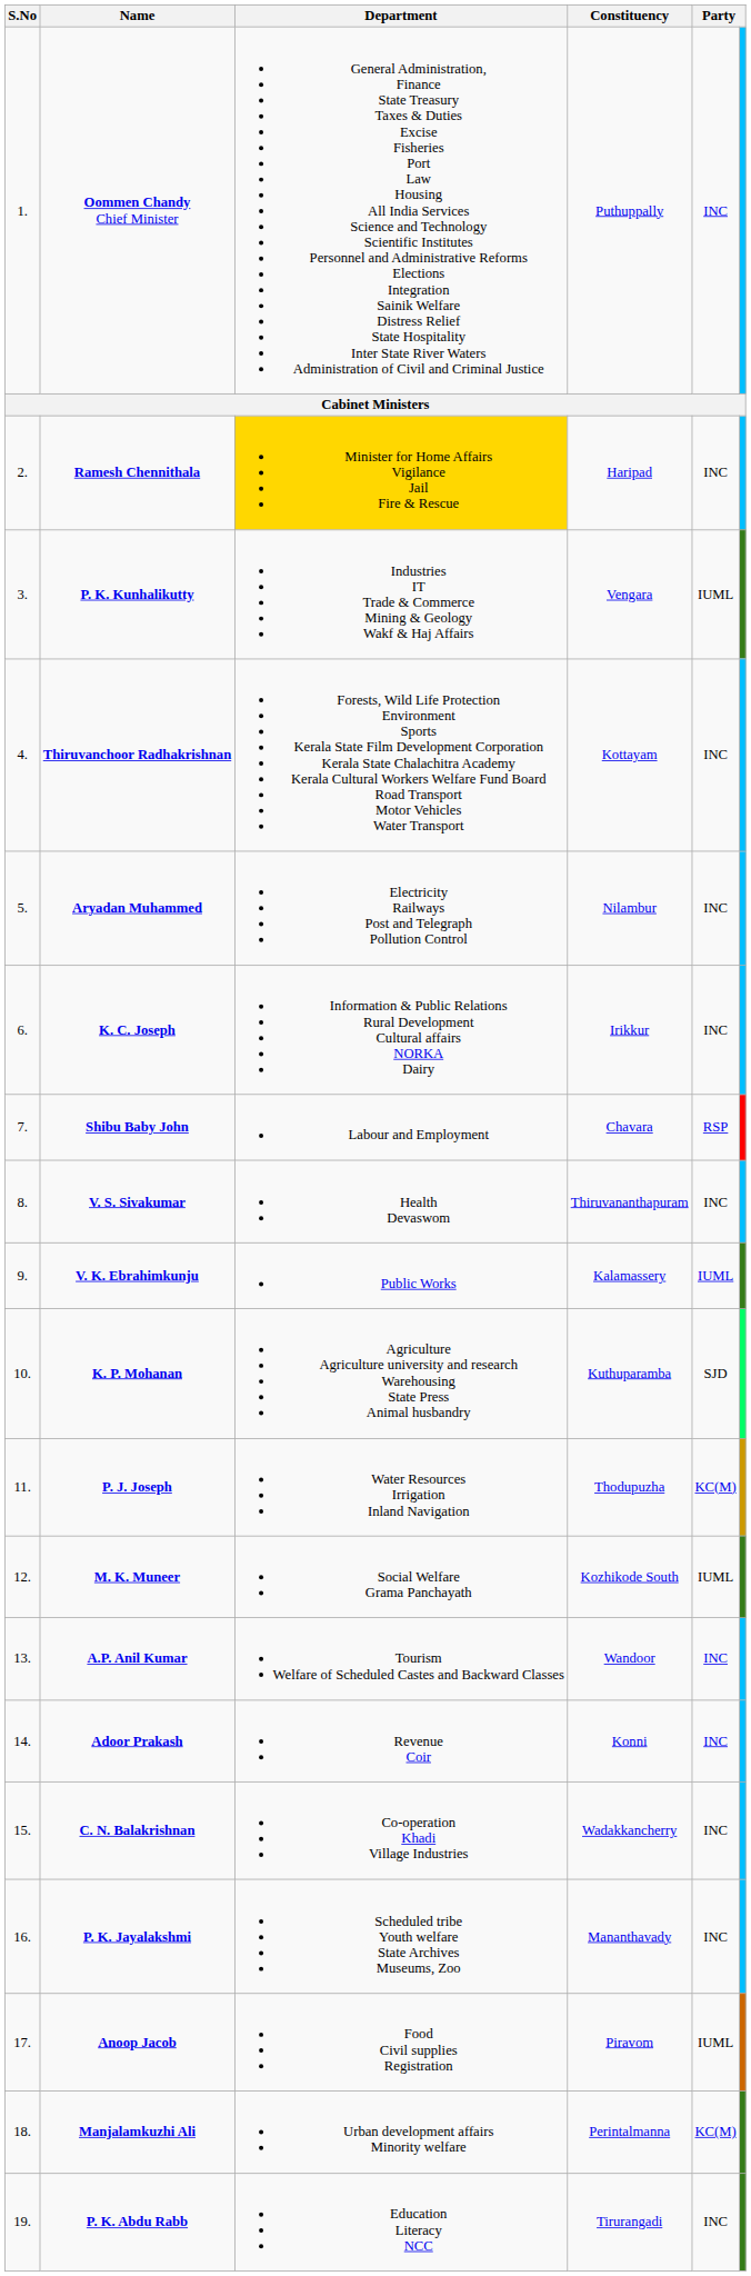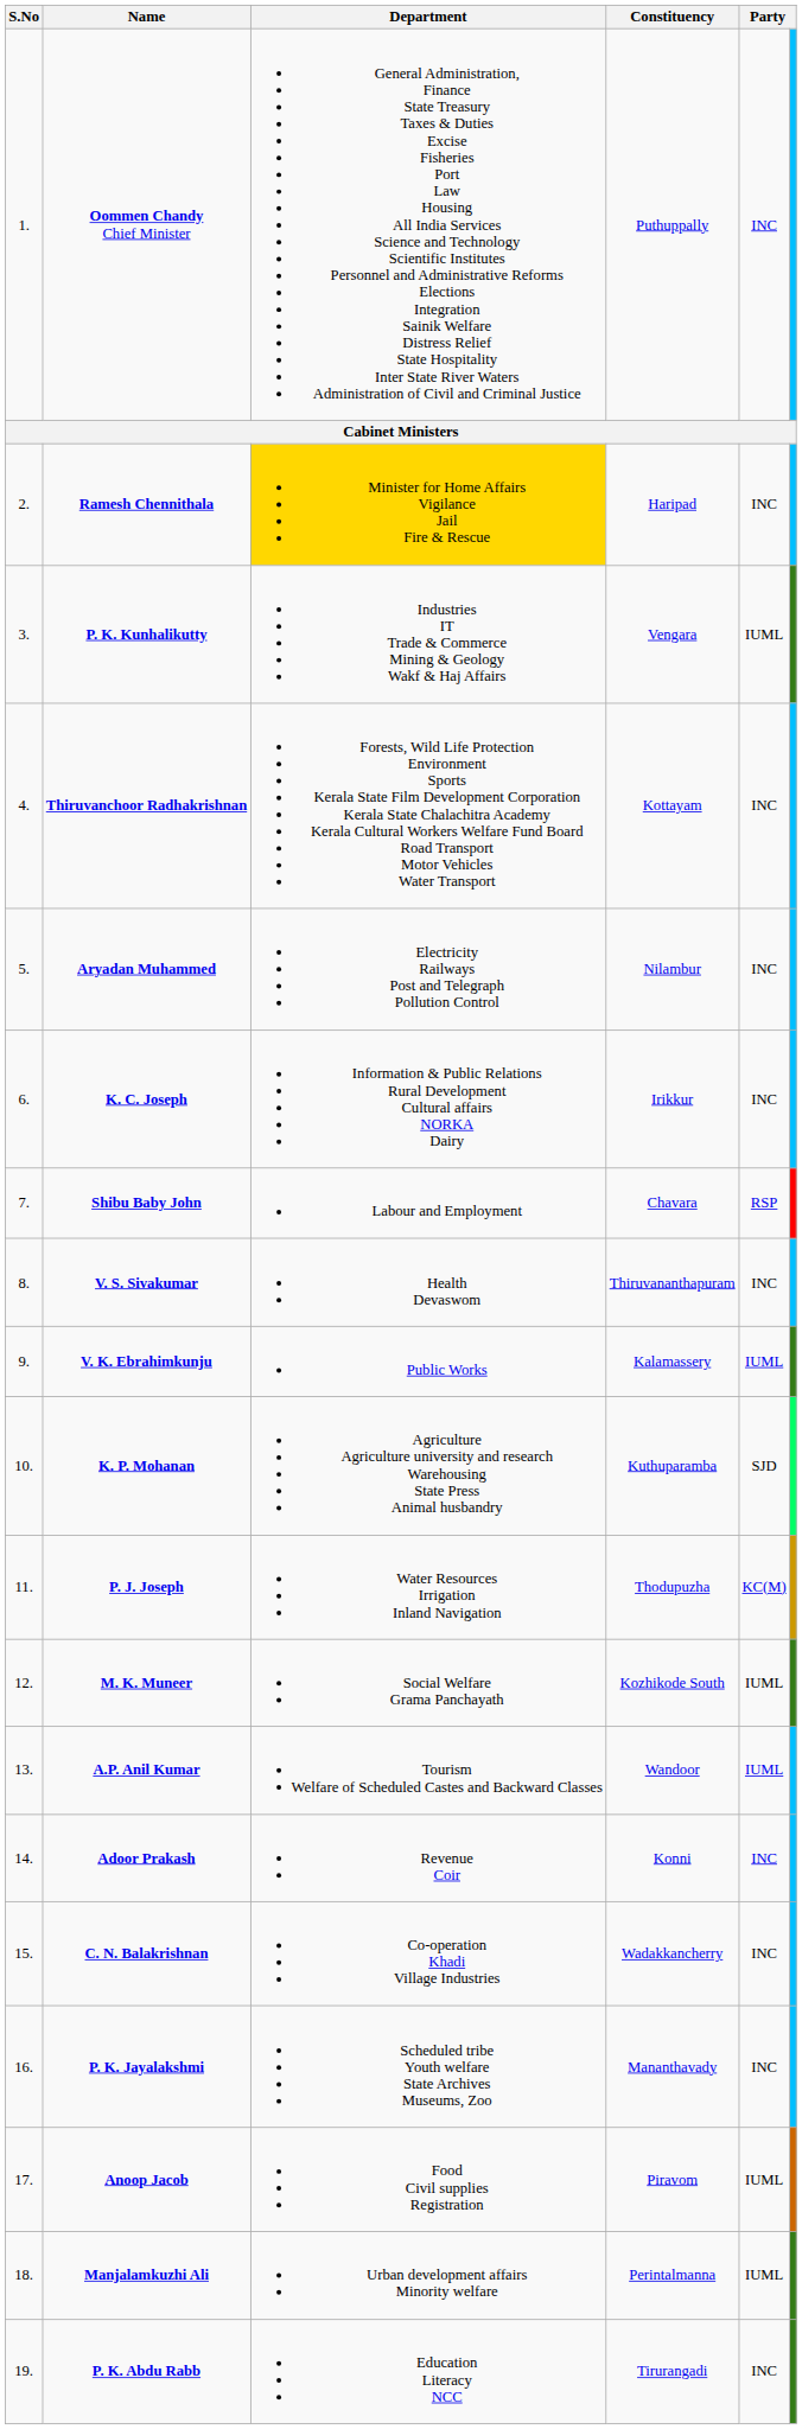 <table class="wikitable sortable" style="text-align:center" style="font-size: 82%;">
 <tr>
 <th>S.No</th>
 <th>Name</th>
 <th>Department</th>
 <th>Constituency</th>
 <th colspan="2" scope="col">Party</th>
 </tr>
 <tr>
 <td>1.</td>
 <td><strong><a href='#'>Oommen Chandy</a></strong><br><a href='#'>Chief Minister</a></td>
 <td><br><ul><li>General Administration,</li><li>Finance</li><li>State Treasury</li><li>Taxes & Duties</li><li>Excise</li><li>Fisheries</li><li>Port</li><li>Law</li><li>Housing</li><li>All India Services</li><li>Science and Technology</li><li>Scientific Institutes</li><li>Personnel and Administrative Reforms</li><li>Elections</li><li>Integration</li><li>Sainik Welfare</li><li>Distress Relief</li><li>State Hospitality</li><li>Inter State River Waters</li><li>Administration of Civil and Criminal Justice</li></ul></td>
 <td><a href='#'>Puthuppally</a></td>
 <td><a href='#'>INC</a></td>
 <td style="color:inherit;background:#00BFFF"></td>
 </tr>
 <tr>
 <th colspan="6" style="text-align: center;"><strong>Cabinet Ministers</strong></th>
 </tr>
 <tr>
 <td>2.</td>
 <td><strong><a href='#'>Ramesh Chennithala</a></strong></td>
 <td style="background: gold;"><br><ul><li>Minister for Home Affairs</li><li>Vigilance</li><li>Jail</li><li>Fire & Rescue</li></ul></td>
 <td><a href='#'>Haripad</a></td>
 <td>INC</td>
 <td style="color:inherit;background:#00BFFF"></td>
 </tr>
 <tr>
 <td>3.</td>
 <td><strong><a href='#'>P. K. Kunhalikutty</a></strong></td>
 <td><br><ul><li>Industries</li><li>IT</li><li>Trade & Commerce</li><li>Mining & Geology</li><li>Wakf & Haj Affairs</li></ul></td>
 <td><a href='#'>Vengara</a></td>
 <td>IUML</td>
 <td style="color:inherit;background:#347C17"></td>
 </tr>
 <tr>
 <td>4.</td>
 <td><strong><a href='#'>Thiruvanchoor Radhakrishnan</a></strong></td>
 <td><br><ul><li>Forests, Wild Life Protection</li><li>Environment</li><li>Sports</li><li>Kerala State Film Development Corporation</li><li>Kerala State Chalachitra Academy</li><li>Kerala Cultural Workers Welfare Fund Board</li><li>Road Transport</li><li>Motor Vehicles</li><li>Water Transport</li></ul></td>
 <td><a href='#'>Kottayam</a></td>
 <td>INC</td>
 <td style="color:inherit;background:#00BFFF"></td>
 </tr>
 <tr>
 <td>5.</td>
 <td><strong><a href='#'>Aryadan Muhammed</a></strong></td>
 <td><br><ul><li>Electricity</li><li>Railways</li><li>Post and Telegraph</li><li>Pollution Control</li></ul></td>
 <td><a href='#'>Nilambur</a></td>
 <td>INC</td>
 <td style="color:inherit;background:#00BFFF"></td>
 </tr>
 <tr>
 <td>6.</td>
 <td><a href='#'><strong>K. C. Joseph</strong></a></td>
 <td><br><ul><li>Information & Public Relations</li><li>Rural Development</li><li>Cultural affairs</li><li><a href='#'>NORKA</a></li><li>Dairy</li></ul></td>
 <td><a href='#'>Irikkur</a></td>
 <td>INC</td>
 <td style="color:inherit;background:#00BFFF"></td>
 </tr>
 <tr>
 <td>7.</td>
 <td><strong><a href='#'>Shibu Baby John</a></strong></td>
 <td><br><ul><li>Labour and Employment</li></ul></td>
 <td><a href='#'>Chavara</a></td>
 <td><a href='#'>RSP</a></td>
 <td style="color:inherit;background:#FF0000"></td>
 </tr>
 <tr>
 <td>8.</td>
 <td><strong><a href='#'>V. S. Sivakumar</a></strong></td>
 <td><br><ul><li>Health</li><li>Devaswom</li></ul></td>
 <td><a href='#'>Thiruvananthapuram</a></td>
 <td>INC</td>
 <td style="color:inherit;background:#00BFFF"></td>
 </tr>
 <tr>
 <td>9.</td>
 <td><strong><a href='#'>V. K. Ebrahimkunju</a></strong></td>
 <td><br><ul><li><a href='#'>Public Works</a></li></ul></td>
 <td><a href='#'>Kalamassery</a></td>
 <td><a href='#'>IUML</a></td>
 <td style="color:inherit;background:#347C17"></td>
 </tr>
 <tr>
 <td>10.</td>
 <td><strong><a href='#'>K. P. Mohanan</a></strong></td>
 <td><br><ul><li>Agriculture</li><li>Agriculture university and research</li><li>Warehousing</li><li>State Press</li><li>Animal husbandry</li></ul></td>
 <td><a href='#'>Kuthuparamba</a></td>
 <td>SJD</td>
 <td style="color:inherit;background:#00FF66"></td>
 </tr>
 <tr>
 <td>11.</td>
 <td><strong><a href='#'>P. J. Joseph</a></strong></td>
 <td><br><ul><li>Water Resources</li><li>Irrigation</li><li>Inland Navigation</li></ul></td>
 <td><a href='#'>Thodupuzha</a></td>
 <td><a href='#'>KC(M)</a></td>
 <td style="color:inherit;background:#CC9900"></td>
 </tr>
 <tr>
 <td>12.</td>
 <td><strong><a href='#'>M. K. Muneer</a></strong></td>
 <td><br><ul><li>Social Welfare</li><li>Grama Panchayath</li></ul></td>
 <td><a href='#'>Kozhikode South</a></td>
 <td>IUML</td>
 <td style="color:inherit;background:#347C17"></td>
 </tr>
 <tr>
 <td>13.</td>
 <td><strong><a href='#'>A.P. Anil Kumar</a></strong></td>
 <td><br><ul><li>Tourism</li><li>Welfare of Scheduled Castes and Backward Classes</li></ul></td>
 <td><a href='#'>Wandoor</a></td>
-<td><a href='#'>INC</a></td>
+<td><a href='#'>IUML</a></td>
 <td style="color:inherit;background:#00BFFF"></td>
 </tr>
 <tr>
 <td>14.</td>
 <td><strong><a href='#'>Adoor Prakash</a></strong></td>
 <td><br><ul><li>Revenue</li><li><a href='#'>Coir</a></li></ul></td>
 <td><a href='#'>Konni</a></td>
 <td><a href='#'>INC</a></td>
 <td style="color:inherit;background:#00BFFF"></td>
 </tr>
 <tr>
 <td>15.</td>
 <td><strong><a href='#'>C. N. Balakrishnan</a></strong></td>
 <td><br><ul><li>Co-operation</li><li><a href='#'>Khadi</a></li><li>Village Industries</li></ul></td>
 <td><a href='#'>Wadakkancherry</a></td>
 <td>INC</td>
 <td style="color:inherit;background:#00BFFF"></td>
 </tr>
 <tr>
 <td>16.</td>
 <td><strong><a href='#'>P. K. Jayalakshmi</a></strong></td>
 <td><br><ul><li>Scheduled tribe</li><li>Youth welfare</li><li>State Archives</li><li>Museums, Zoo</li></ul></td>
 <td><a href='#'>Mananthavady</a></td>
 <td>INC</td>
 <td style="color:inherit;background:#00BFFF"></td>
 </tr>
 <tr>
 <td>17.</td>
 <td><strong><a href='#'>Anoop Jacob</a></strong></td>
 <td><br><ul><li>Food</li><li>Civil supplies</li><li>Registration</li></ul></td>
 <td><a href='#'>Piravom</a></td>
 <td>IUML</td>
 <td style="color:inherit;background:#CC6600"></td>
 </tr>
 <tr>
 <td>18.</td>
 <td><strong><a href='#'>Manjalamkuzhi Ali</a></strong></td>
 <td><br><ul><li>Urban development affairs</li><li>Minority welfare</li></ul></td>
 <td><a href='#'>Perintalmanna</a></td>
-<td><a href='#'>KC(M)</a></td>
+<td>IUML</td>
 <td style="color:inherit;background:#347C17"></td>
 </tr>
 <tr>
 <td>19.</td>
 <td><strong><a href='#'>P. K. Abdu Rabb</a></strong></td>
 <td><br><ul><li>Education</li><li>Literacy</li><li><a href='#'>NCC</a></li></ul></td>
 <td><a href='#'>Tirurangadi</a></td>
 <td>INC</td>
 <td style="color:inherit;background:#347C17"></td>
 </tr>
 </table>
